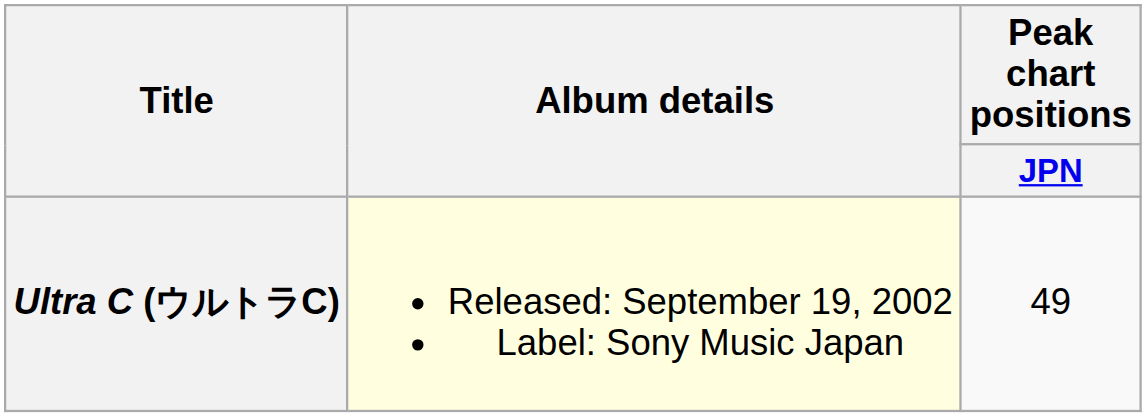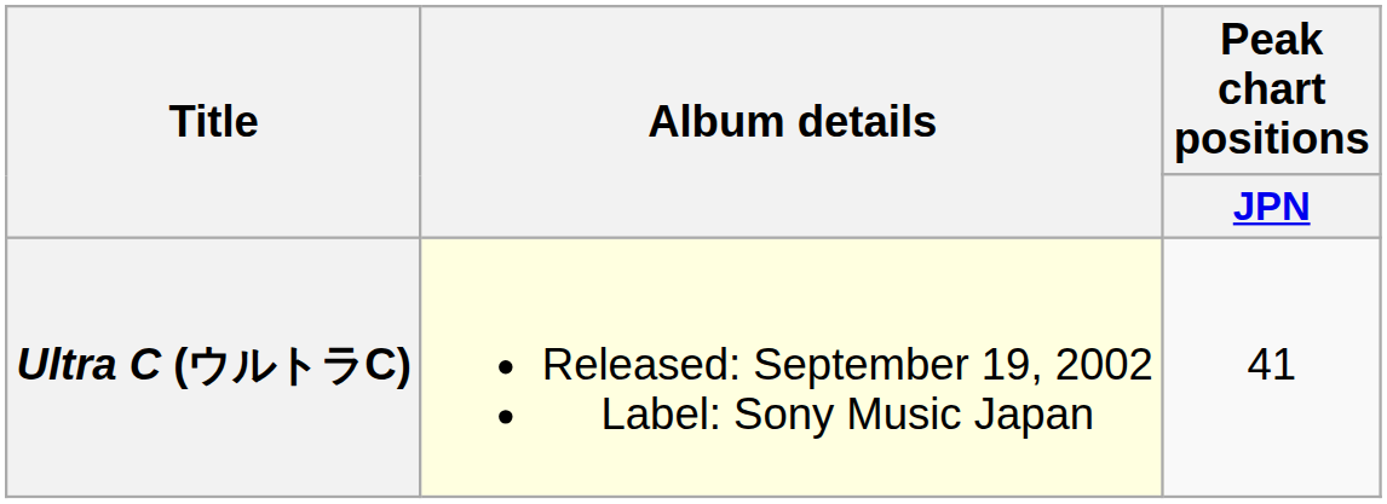 <table class="wikitable plainrowheaders" style="text-align:center;">
 <tr>
 <th rowspan="2">Title</th>
 <th rowspan="2">Album details</th>
 <th colspan="1">Peak chart positions</th>
 </tr>
 <tr>
 <th scope="col" style="width:2.5em;font-size:90%;"><a href='#'>JPN</a><br></th>
 </tr>
 <tr>
 <th scope="row"><em>Ultra C</em> (ウルトラC)</th>
 <td style="background: lightyellow;"><br><ul><li>Released: September 19, 2002</li><li>Label: Sony Music Japan</li></ul></td>
-<td>49</td>
+<td>41</td>
 </tr>
 </table>
